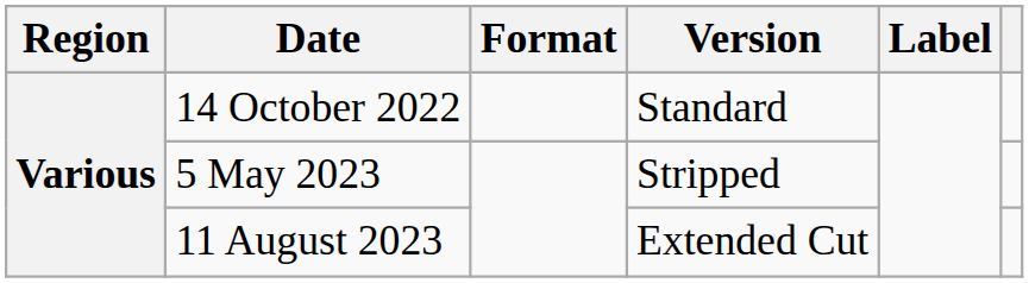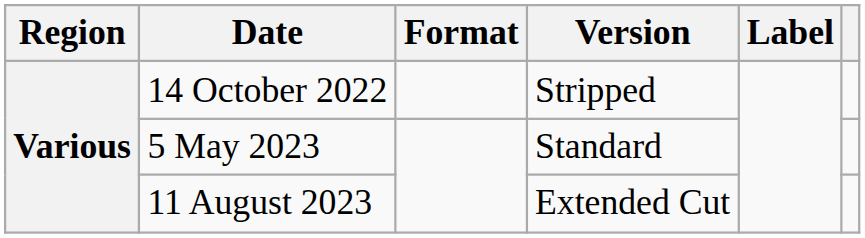 <table class="wikitable plainrowheaders">
 <tr>
 <th scope="col">Region</th>
 <th scope="col">Date</th>
 <th scope="col">Format</th>
 <th scope="col">Version</th>
 <th scope="col">Label</th>
 <th scope="col"></th>
 </tr>
 <tr>
 <th rowspan="3" scope="row">Various</th>
 <td>14 October 2022</td>
 <td></td>
-<td>Standard</td>
+<td>Stripped</td>
 <td rowspan="3"></td>
 <td style="text-align:center;"></td>
 </tr>
 <tr>
 <td>5 May 2023</td>
 <td rowspan="2"></td>
-<td>Stripped</td>
+<td>Standard</td>
 <td style="text-align:center;"></td>
 </tr>
 <tr>
 <td>11 August 2023</td>
 <td>Extended Cut</td>
 <td></td>
 </tr>
 </table>
